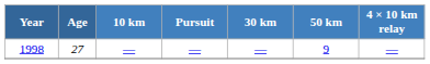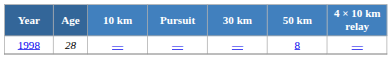 <table class="wikitable" style="font-size:95%; text-align:center; border:grey solid 1px; border-collapse:collapse; background:#ffffff;">
 <tr>
 <th style="background-color:#369; color:white; width:60px;"> Year </th>
 <th style="background-color:#369; color:white; width:40px;"> Age </th>
 <th style="background-color:#4180be; color:white; width:75px;"> 10 km </th>
 <th style="background-color:#4180be; color:white; width:75px;"> Pursuit </th>
 <th style="background-color:#4180be; color:white; width:75px;"> 30 km </th>
 <th style="background-color:#4180be; color:white; width:75px;"> 50 km </th>
 <th style="background-color:#4180be; color:white; width:75px;"> 4 × 10 km <br> relay </th>
 </tr>
 <tr>
 <td><a href='#'>1998</a></td>
-<td><em>27</em></td>
+<td><em>28</em></td>
 <td><a href='#'>—</a></td>
 <td><a href='#'>—</a></td>
 <td><a href='#'>—</a></td>
-<td><a href='#'>9</a></td>
+<td><a href='#'>8</a></td>
 <td><a href='#'>—</a></td>
 </tr>
 <tr>
 </tr>
 </table>
